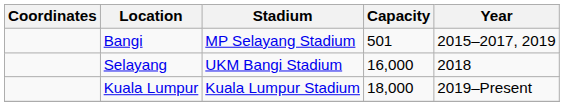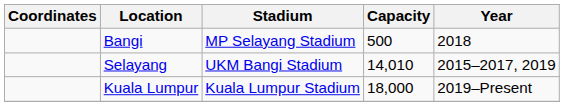 <table class="wikitable sortable">
 <tr>
 <th>Coordinates</th>
 <th>Location</th>
 <th>Stadium</th>
 <th>Capacity</th>
 <th>Year</th>
 </tr>
 <tr>
 <td></td>
 <td><a href='#'>Bangi</a></td>
 <td><a href='#'>MP Selayang Stadium</a></td>
-<td>501</td>
-<td>2015–2017, 2019</td>
+<td>500</td>
+<td>2018</td>
 </tr>
 <tr>
 <td></td>
 <td><a href='#'>Selayang</a></td>
 <td><a href='#'>UKM Bangi Stadium</a></td>
-<td>16,000</td>
-<td>2018</td>
+<td>14,010</td>
+<td>2015–2017, 2019</td>
 </tr>
 <tr>
 <td></td>
 <td><a href='#'>Kuala Lumpur</a></td>
 <td><a href='#'>Kuala Lumpur Stadium</a></td>
 <td>18,000</td>
 <td>2019–Present</td>
 </tr>
 <tr>
 </tr>
 </table>
